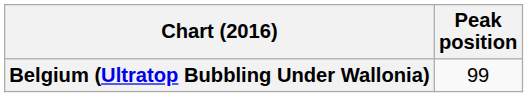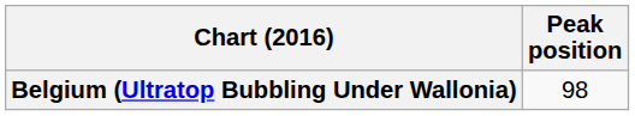 <table class="wikitable sortable plainrowheaders" style="text-align:center">
 <tr>
 <th scope="col">Chart (2016)</th>
 <th scope="col">Peak<br>position</th>
 </tr>
 <tr>
 <th scope="row" style="text-left">Belgium (<a href='#'>Ultratop</a> Bubbling Under Wallonia)</th>
-<td>99</td>
+<td>98</td>
 </tr>
 </table>
